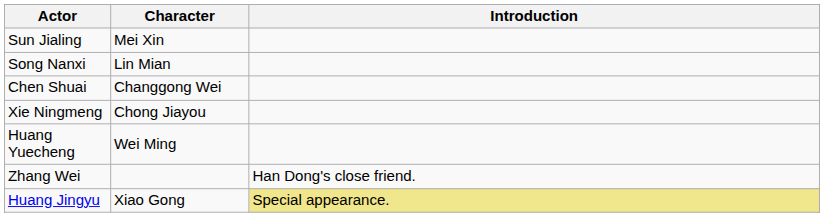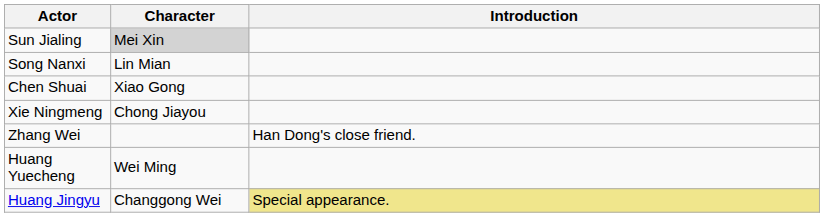 <table class="wikitable">
 <tr>
 <th style="width:13%">Actor</th>
 <th style="width:17%">Character</th>
 <th>Introduction</th>
 </tr>
 <tr>
 <td>Sun Jialing</td>
-<td>Mei Xin</td>
+<td style="background: lightgrey;">Mei Xin</td>
 <td></td>
 </tr>
 <tr>
 <td>Song Nanxi</td>
 <td>Lin Mian</td>
 <td></td>
 </tr>
 <tr>
 <td>Chen Shuai</td>
-<td>Changgong Wei</td>
+<td>Xiao Gong</td>
 <td></td>
 </tr>
 <tr>
 <td>Xie Ningmeng</td>
 <td>Chong Jiayou</td>
 <td></td>
 </tr>
 <tr>
+<td>Zhang Wei</td>
+<td></td>
+<td>Han Dong's close friend.</td>
+</tr>
+<tr>
 <td>Huang Yuecheng</td>
 <td>Wei Ming</td>
 <td></td>
 </tr>
 <tr>
-<td>Zhang Wei</td>
-<td></td>
-<td>Han Dong's close friend.</td>
-</tr>
-<tr>
 <td><a href='#'>Huang Jingyu</a></td>
-<td>Xiao Gong</td>
+<td>Changgong Wei</td>
 <td style="background: khaki;">Special appearance.</td>
 </tr>
 </table>
